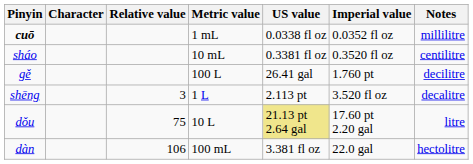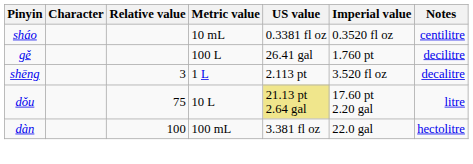 <table class="wikitable">
 <tr>
 <th>Pinyin</th>
 <th>Character</th>
 <th>Relative value</th>
 <th>Metric value</th>
 <th>US value</th>
 <th>Imperial value</th>
 <th>Notes</th>
-</tr>
-<tr>
-<td align=center><strong><em>cuō</em></strong></td>
-<td align=right></td>
-<td align=right></td>
-<td align=left>1 mL</td>
-<td align=left>0.0338 fl oz</td>
-<td align=left>0.0352 fl oz</td>
-<td align=right><a href='#'>millilitre</a></td>
 </tr>
 <tr>
 <td align=center><em><a href='#'>sháo</a></em></td>
 <td align=right></td>
 <td align=right></td>
 <td align=left>10 mL</td>
 <td align=left>0.3381 fl oz</td>
 <td align=left>0.3520 fl oz</td>
 <td align=right><a href='#'>centilitre</a></td>
 </tr>
 <tr>
 <td align=center><em><a href='#'>gě</a></em></td>
 <td align=right></td>
 <td align=right></td>
 <td align=left>100 L</td>
 <td align=left>26.41 gal</td>
 <td align=left>1.760 pt</td>
 <td align=right><a href='#'>decilitre</a></td>
 </tr>
 <tr>
 <td align=center><em><a href='#'>shēng</a></em></td>
 <td align=right></td>
 <td align=right>3</td>
 <td align=left>1 <a href='#'>L</a></td>
 <td align=left>2.113 pt</td>
 <td align=left>3.520 fl oz</td>
 <td align=right><a href='#'>decalitre</a></td>
 </tr>
 <tr>
 <td align=center><em><a href='#'>dǒu</a></em></td>
 <td align=right></td>
 <td align=right>75</td>
 <td align=left>10 L</td>
 <td align=left style="background: khaki;">21.13 pt<br>2.64 gal</td>
 <td align=left>17.60 pt<br>2.20 gal</td>
 <td align=right><a href='#'>litre</a></td>
 </tr>
 <tr>
 <td align=center><em><a href='#'>dàn</a></em></td>
 <td align=right></td>
-<td align=right>106</td>
+<td align=right>100</td>
 <td align=left>100 mL</td>
 <td align=left>3.381 fl oz</td>
 <td align=left>22.0 gal</td>
 <td align=right><a href='#'>hectolitre</a></td>
 </tr>
 </table>
